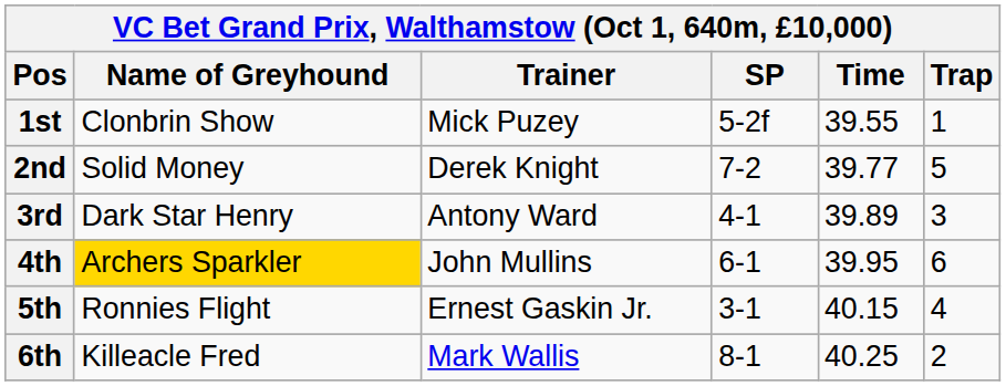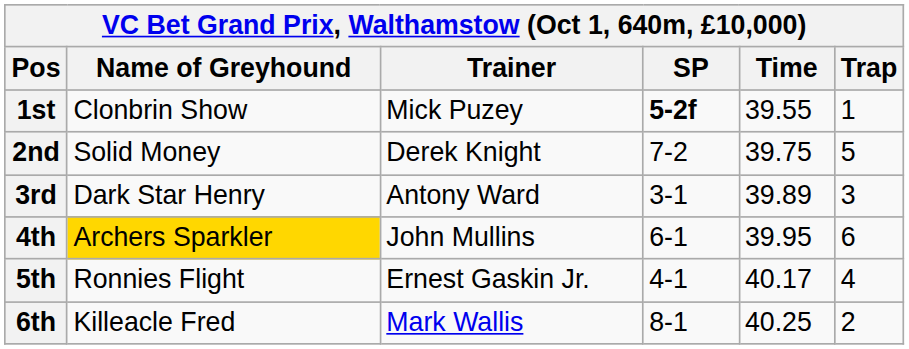 <table class="wikitable">
 <tr>
 <th colspan="6"><a href='#'>VC Bet Grand Prix</a>, <a href='#'>Walthamstow</a> (Oct 1, 640m, £10,000)</th>
 </tr>
 <tr>
 <th width=30>Pos</th>
 <th width=180>Name of Greyhound</th>
 <th width=150>Trainer</th>
 <th width=50>SP</th>
 <th width=50>Time</th>
 <th width=30>Trap</th>
 </tr>
 <tr>
 <th>1st</th>
 <td>Clonbrin Show</td>
 <td>Mick Puzey</td>
-<td>5-2f</td>
+<td><strong>5-2f</strong></td>
 <td>39.55</td>
 <td>1</td>
 </tr>
 <tr>
 <th>2nd</th>
 <td>Solid Money</td>
 <td>Derek Knight</td>
 <td>7-2</td>
-<td>39.77</td>
+<td>39.75</td>
 <td>5</td>
 </tr>
 <tr>
 <th>3rd</th>
 <td>Dark Star Henry</td>
 <td>Antony Ward</td>
-<td>4-1</td>
+<td>3-1</td>
 <td>39.89</td>
 <td>3</td>
 </tr>
 <tr>
 <th>4th</th>
 <td style="background: gold;">Archers Sparkler</td>
 <td>John Mullins</td>
 <td>6-1</td>
 <td>39.95</td>
 <td>6</td>
 </tr>
 <tr>
 <th>5th</th>
 <td>Ronnies Flight</td>
 <td>Ernest Gaskin Jr.</td>
-<td>3-1</td>
-<td>40.15</td>
+<td>4-1</td>
+<td>40.17</td>
 <td>4</td>
 </tr>
 <tr>
 <th>6th</th>
 <td>Killeacle Fred</td>
 <td><a href='#'>Mark Wallis</a></td>
 <td>8-1</td>
 <td>40.25</td>
 <td>2</td>
 </tr>
 </table>
